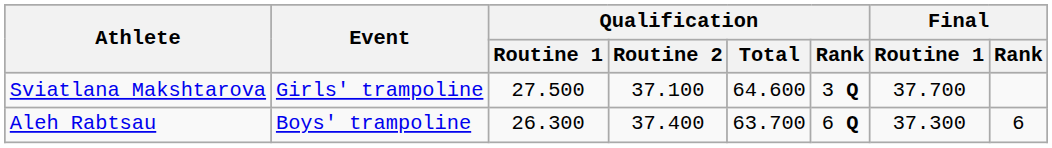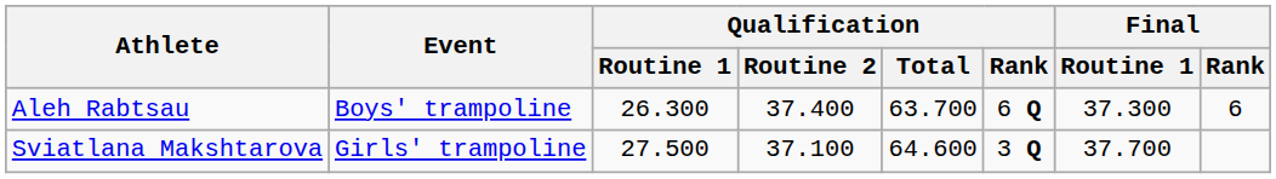 <table class="wikitable" border="1" style="font-size:90%">
 <tr>
 <th rowspan=2>Athlete</th>
 <th rowspan=2>Event</th>
 <th colspan=4>Qualification</th>
 <th colspan=2>Final</th>
 </tr>
 <tr>
 <th>Routine 1</th>
 <th>Routine 2</th>
 <th>Total</th>
 <th>Rank</th>
 <th>Routine 1</th>
 <th>Rank</th>
 </tr>
 <tr>
+<td><a href='#'>Aleh Rabtsau</a></td>
+<td><a href='#'>Boys' trampoline</a></td>
+<td align=center>26.300</td>
+<td align=center>37.400</td>
+<td align=center>63.700</td>
+<td align=center>6 <strong>Q</strong></td>
+<td align=center>37.300</td>
+<td align=center>6</td>
+</tr>
+<tr>
 <td><a href='#'>Sviatlana Makshtarova</a></td>
 <td><a href='#'>Girls' trampoline</a></td>
 <td align=center>27.500</td>
 <td align=center>37.100</td>
 <td align=center>64.600</td>
 <td align=center>3 <strong>Q</strong></td>
 <td align=center>37.700</td>
 <td align=center></td>
 </tr>
-<tr>
-<td><a href='#'>Aleh Rabtsau</a></td>
-<td><a href='#'>Boys' trampoline</a></td>
-<td align=center>26.300</td>
-<td align=center>37.400</td>
-<td align=center>63.700</td>
-<td align=center>6 <strong>Q</strong></td>
-<td align=center>37.300</td>
-<td align=center>6</td>
-</tr>
 </table>
